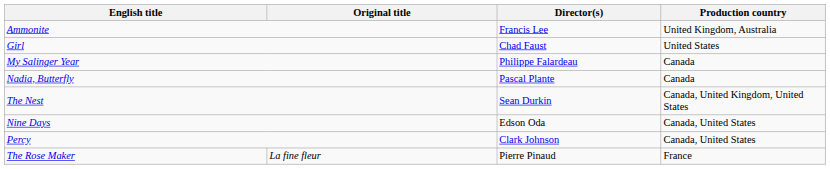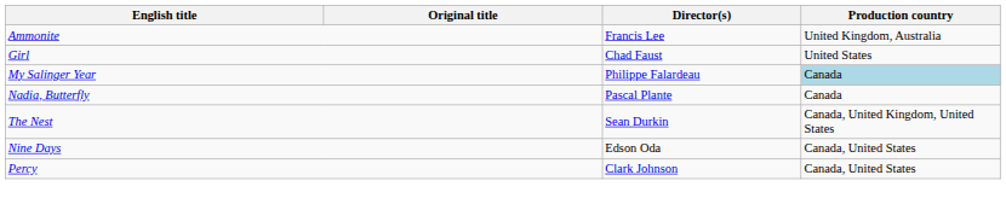 <table class="wikitable" width=100%>
 <tr>
 <th scope="col" width="32%">English title</th>
 <th scope="col" width="28%">Original title</th>
 <th scope="col" width="20%">Director(s)</th>
 <th scope="col" width="20%">Production country</th>
 </tr>
 <tr>
 <td colspan=2><em><a href='#'>Ammonite</a></em></td>
 <td><a href='#'>Francis Lee</a></td>
 <td>United Kingdom, Australia</td>
 </tr>
 <tr>
 <td colspan=2><em><a href='#'>Girl</a></em></td>
 <td><a href='#'>Chad Faust</a></td>
 <td>United States</td>
 </tr>
 <tr>
 <td colspan=2><em><a href='#'>My Salinger Year</a></em></td>
 <td><a href='#'>Philippe Falardeau</a></td>
-<td>Canada</td>
+<td style="background: lightblue;">Canada</td>
 </tr>
 <tr>
 <td colspan=2><em><a href='#'>Nadia, Butterfly</a></em></td>
 <td><a href='#'>Pascal Plante</a></td>
 <td>Canada</td>
 </tr>
 <tr>
 <td colspan=2><em><a href='#'>The Nest</a></em></td>
 <td><a href='#'>Sean Durkin</a></td>
 <td>Canada, United Kingdom, United States</td>
 </tr>
 <tr>
 <td colspan=2><em><a href='#'>Nine Days</a></em></td>
 <td>Edson Oda</td>
 <td>Canada, United States</td>
 </tr>
 <tr>
 <td colspan=2><em><a href='#'>Percy</a></em></td>
 <td><a href='#'>Clark Johnson</a></td>
 <td>Canada, United States</td>
 </tr>
-<tr>
-<td><em><a href='#'>The Rose Maker</a></em></td>
-<td><em>La fine fleur</em></td>
-<td>Pierre Pinaud</td>
-<td>France</td>
-</tr>
 </table>
